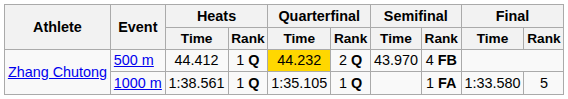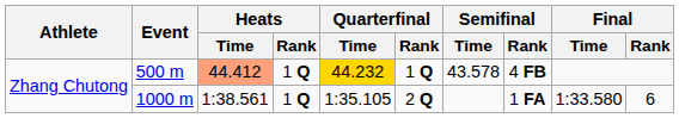 <table class="wikitable" style="font-size:90%">
 <tr>
 <th rowspan=2>Athlete</th>
 <th rowspan=2>Event</th>
 <th colspan=2>Heats</th>
 <th colspan=2>Quarterfinal</th>
 <th colspan=2>Semifinal</th>
 <th colspan=2>Final</th>
 </tr>
 <tr style="font-size:95%">
 <th>Time</th>
 <th>Rank</th>
 <th>Time</th>
 <th>Rank</th>
 <th>Time</th>
 <th>Rank</th>
 <th>Time</th>
 <th>Rank</th>
 </tr>
 <tr align=center>
 <td align=left rowspan=2><a href='#'>Zhang Chutong</a><br></td>
 <td align=left><a href='#'>500 m</a></td>
-<td>44.412</td>
+<td style="background: lightsalmon;">44.412</td>
 <td>1 <strong>Q</strong></td>
 <td style="background: gold;">44.232</td>
-<td>2 <strong>Q</strong></td>
-<td>43.970</td>
+<td>1 <strong>Q</strong></td>
+<td>43.578</td>
 <td>4 <strong>FB</strong></td>
 <td colspan=2></td>
 </tr>
 <tr align=center>
 <td align=left><a href='#'>1000 m</a></td>
 <td>1:38.561</td>
 <td>1 <strong>Q</strong></td>
 <td>1:35.105</td>
-<td>1 <strong>Q</strong></td>
+<td>2 <strong>Q</strong></td>
 <td></td>
 <td>1 <strong>FA</strong></td>
 <td>1:33.580</td>
-<td>5</td>
+<td>6</td>
 </tr>
 </table>
